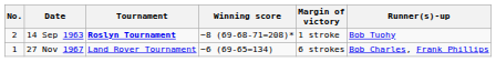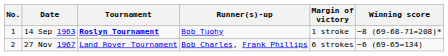 <table class="wikitable" style="font-size:95%;">
 <tr>
 <th>No.</th>
 <th>Date</th>
 <th>Tournament</th>
+<th>Runner(s)-up</th>
+<th>Margin of<br>victory</th>
 <th>Winning score</th>
-<th>Margin of<br>victory</th>
-<th>Runner(s)-up</th>
+</tr>
+<tr>
+<td align=center>1</td>
+<td align=right>14 Sep <a href='#'>1963</a></td>
+<td><strong><a href='#'>Roslyn Tournament</a></strong></td>
+<td> <a href='#'>Bob Tuohy</a></td>
+<td>1 stroke</td>
+<td>−8 (69-68-71=208)*</td>
 </tr>
 <tr>
 <td align=center>2</td>
-<td align=right>14 Sep <a href='#'>1963</a></td>
-<td><strong><a href='#'>Roslyn Tournament</a></strong></td>
-<td>−8 (69-68-71=208)*</td>
-<td>1 stroke</td>
-<td> <a href='#'>Bob Tuohy</a></td>
-</tr>
-<tr>
-<td align=center>1</td>
 <td align=right>27 Nov <a href='#'>1967</a></td>
 <td><a href='#'>Land Rover Tournament</a></td>
+<td> <a href='#'>Bob Charles</a>,  <a href='#'>Frank Phillips</a></td>
+<td>6 strokes</td>
 <td>−6 (69-65=134)</td>
-<td>6 strokes</td>
-<td> <a href='#'>Bob Charles</a>,  <a href='#'>Frank Phillips</a></td>
 </tr>
 </table>
